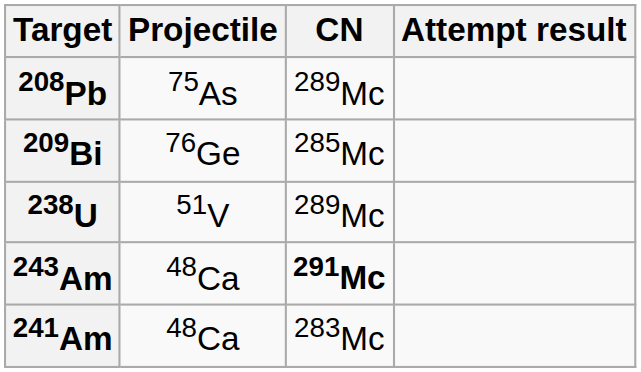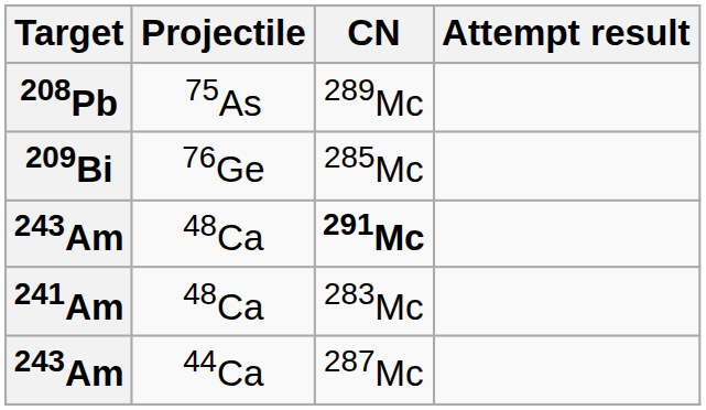 <table class="wikitable" style="text-align:center">
 <tr>
 <th>Target</th>
 <th>Projectile</th>
 <th>CN</th>
 <th>Attempt result</th>
 </tr>
 <tr>
 <th><sup>208</sup>Pb</th>
 <td><sup>75</sup>As</td>
 <td><sup>289</sup>Mc</td>
 <td></td>
 </tr>
 <tr>
 <th><sup>209</sup>Bi</th>
 <td><sup>76</sup>Ge</td>
 <td><sup>285</sup>Mc</td>
 <td></td>
 </tr>
 <tr>
-<th><sup>238</sup>U</th>
-<td><sup>51</sup>V</td>
-<td><sup>289</sup>Mc</td>
-<td></td>
-</tr>
-<tr>
 <th><sup>243</sup>Am</th>
 <td><sup>48</sup>Ca</td>
 <td><strong><sup>291</sup>Mc</strong></td>
 <td></td>
 </tr>
 <tr>
 <th><sup>241</sup>Am</th>
 <td><sup>48</sup>Ca</td>
 <td><sup>283</sup>Mc</td>
 <td></td>
 </tr>
+<tr>
+<th><sup>243</sup>Am</th>
+<td><sup>44</sup>Ca</td>
+<td><sup>287</sup>Mc</td>
+<td></td>
+</tr>
 </table>
